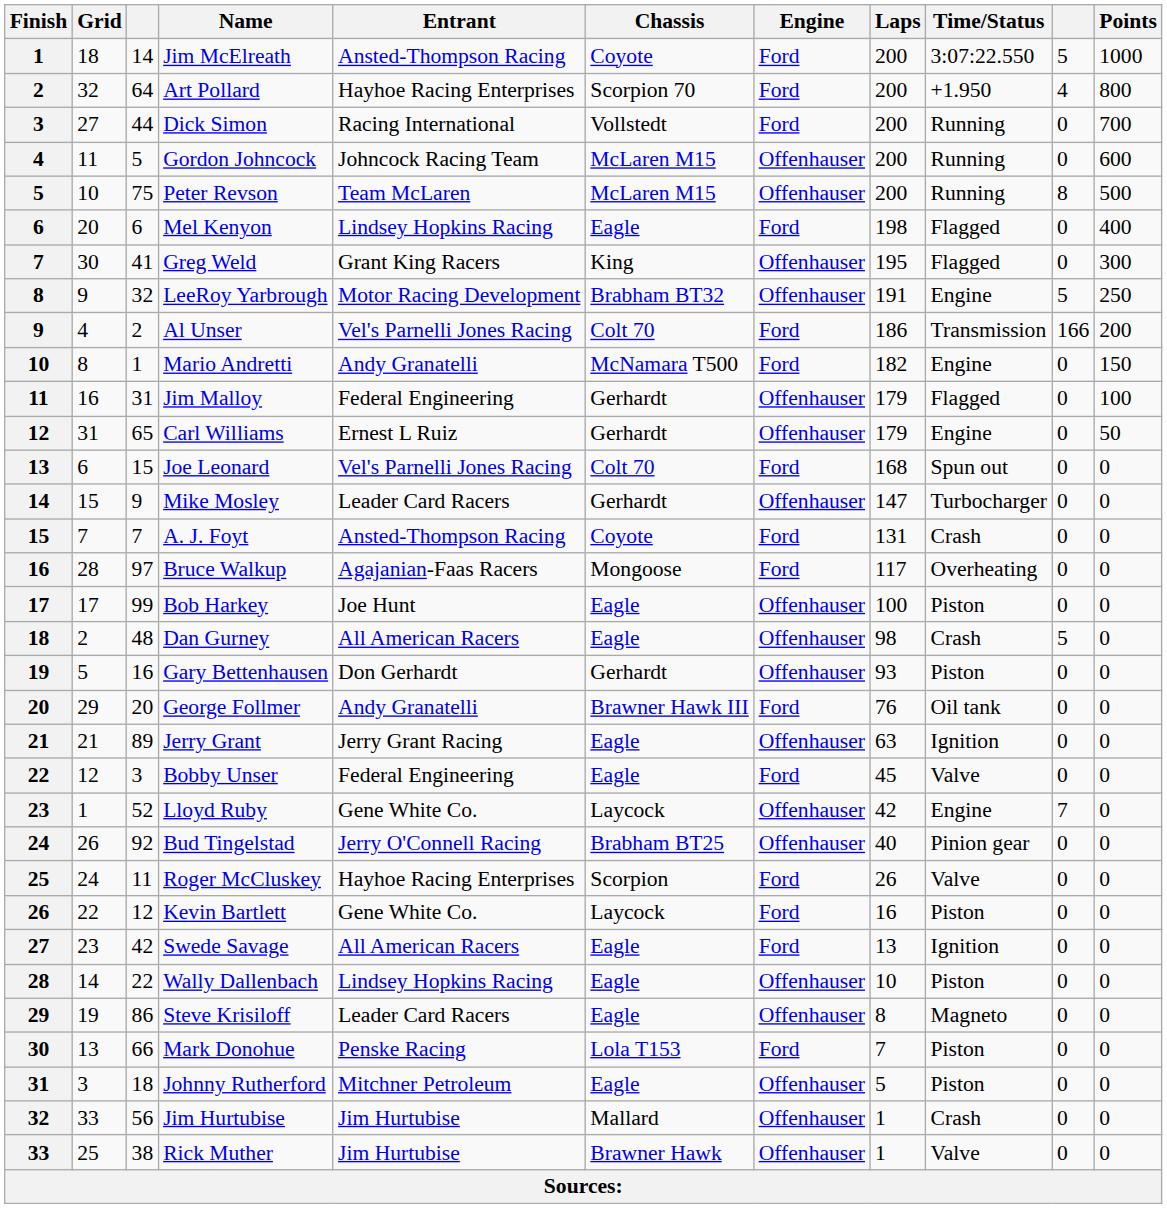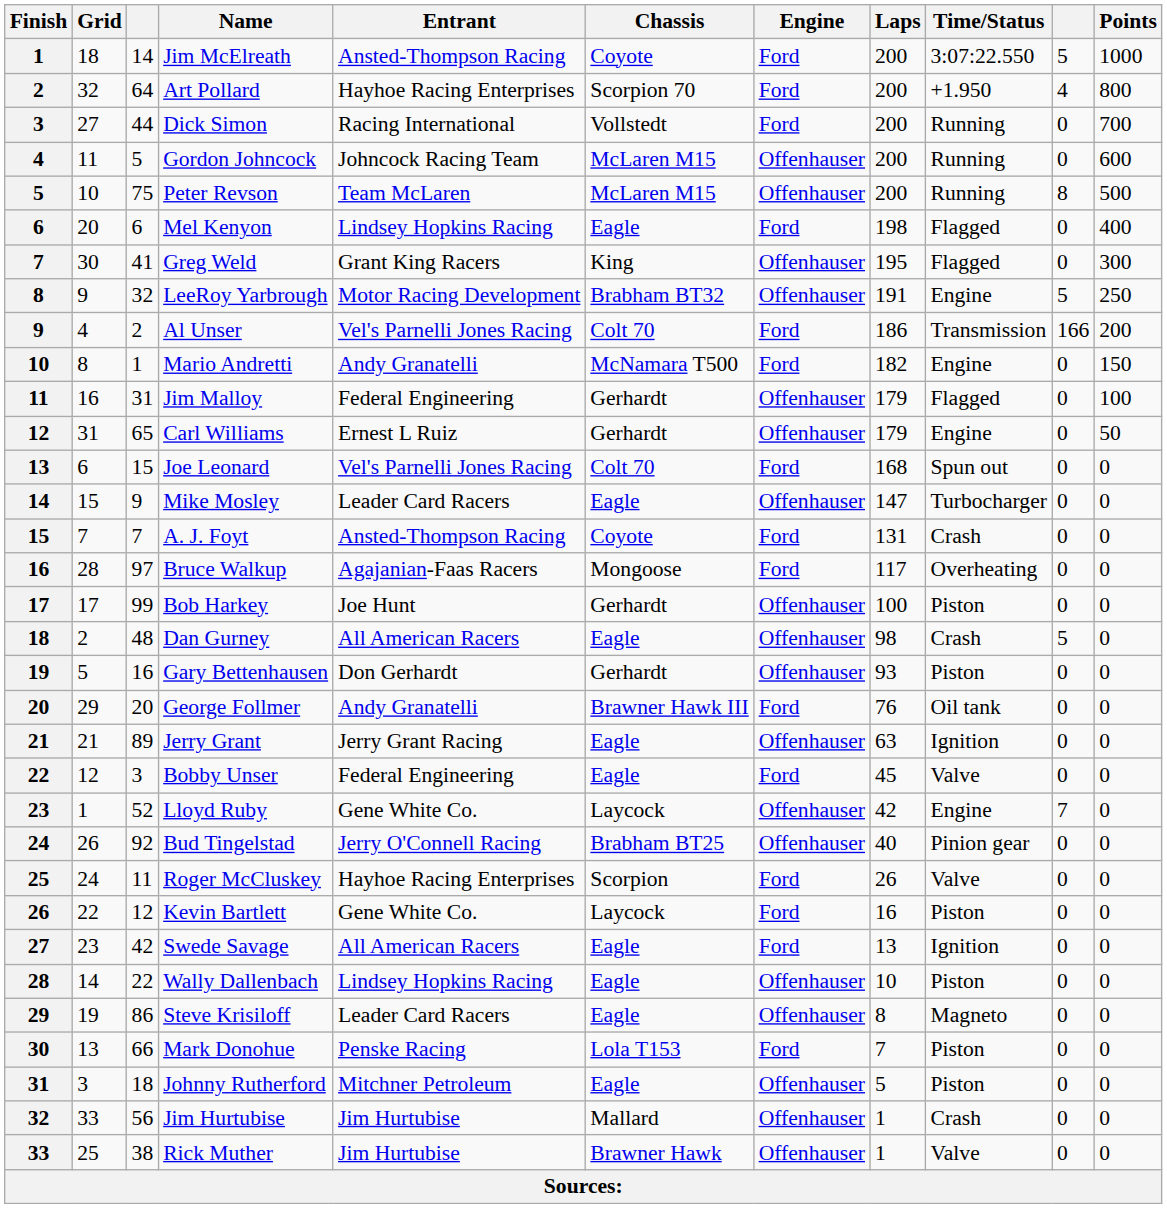 <table class="wikitable">
 <tr>
 <th>Finish</th>
 <th>Grid</th>
 <th></th>
 <th>Name</th>
 <th>Entrant</th>
 <th>Chassis</th>
 <th>Engine</th>
 <th>Laps</th>
 <th>Time/Status</th>
 <th></th>
 <th>Points</th>
 </tr>
 <tr>
 <th>1</th>
 <td>18</td>
 <td>14</td>
 <td> <a href='#'>Jim McElreath</a></td>
 <td><a href='#'>Ansted-Thompson Racing</a></td>
 <td><a href='#'>Coyote</a></td>
 <td><a href='#'>Ford</a></td>
 <td>200</td>
 <td>3:07:22.550</td>
 <td>5</td>
 <td>1000</td>
 </tr>
 <tr>
 <th>2</th>
 <td>32</td>
 <td>64</td>
 <td> <a href='#'>Art Pollard</a></td>
 <td>Hayhoe Racing Enterprises</td>
 <td>Scorpion 70</td>
 <td><a href='#'>Ford</a></td>
 <td>200</td>
 <td>+1.950</td>
 <td>4</td>
 <td>800</td>
 </tr>
 <tr>
 <th>3</th>
 <td>27</td>
 <td>44</td>
 <td> <a href='#'>Dick Simon</a></td>
 <td>Racing International</td>
 <td>Vollstedt</td>
 <td><a href='#'>Ford</a></td>
 <td>200</td>
 <td>Running</td>
 <td>0</td>
 <td>700</td>
 </tr>
 <tr>
 <th>4</th>
 <td>11</td>
 <td>5</td>
 <td> <a href='#'>Gordon Johncock</a></td>
 <td>Johncock Racing Team</td>
 <td><a href='#'>McLaren M15</a></td>
 <td><a href='#'>Offenhauser</a></td>
 <td>200</td>
 <td>Running</td>
 <td>0</td>
 <td>600</td>
 </tr>
 <tr>
 <th>5</th>
 <td>10</td>
 <td>75</td>
 <td> <a href='#'>Peter Revson</a></td>
 <td><a href='#'>Team McLaren</a></td>
 <td><a href='#'>McLaren M15</a></td>
 <td><a href='#'>Offenhauser</a></td>
 <td>200</td>
 <td>Running</td>
 <td>8</td>
 <td>500</td>
 </tr>
 <tr>
 <th>6</th>
 <td>20</td>
 <td>6</td>
 <td> <a href='#'>Mel Kenyon</a></td>
 <td><a href='#'>Lindsey Hopkins Racing</a></td>
 <td><a href='#'>Eagle</a></td>
 <td><a href='#'>Ford</a></td>
 <td>198</td>
 <td>Flagged</td>
 <td>0</td>
 <td>400</td>
 </tr>
 <tr>
 <th>7</th>
 <td>30</td>
 <td>41</td>
 <td> <a href='#'>Greg Weld</a></td>
 <td>Grant King Racers</td>
 <td>King</td>
 <td><a href='#'>Offenhauser</a></td>
 <td>195</td>
 <td>Flagged</td>
 <td>0</td>
 <td>300</td>
 </tr>
 <tr>
 <th>8</th>
 <td>9</td>
 <td>32</td>
 <td> <a href='#'>LeeRoy Yarbrough</a></td>
 <td><a href='#'>Motor Racing Development</a></td>
 <td><a href='#'>Brabham BT32</a></td>
 <td><a href='#'>Offenhauser</a></td>
 <td>191</td>
 <td>Engine</td>
 <td>5</td>
 <td>250</td>
 </tr>
 <tr>
 <th>9</th>
 <td>4</td>
 <td>2</td>
 <td> <a href='#'>Al Unser</a></td>
 <td><a href='#'>Vel's Parnelli Jones Racing</a></td>
 <td><a href='#'>Colt 70</a></td>
 <td><a href='#'>Ford</a></td>
 <td>186</td>
 <td>Transmission</td>
 <td>166</td>
 <td>200</td>
 </tr>
 <tr>
 <th>10</th>
 <td>8</td>
 <td>1</td>
 <td> <a href='#'>Mario Andretti</a></td>
 <td><a href='#'>Andy Granatelli</a></td>
 <td><a href='#'>McNamara</a> T500</td>
 <td><a href='#'>Ford</a></td>
 <td>182</td>
 <td>Engine</td>
 <td>0</td>
 <td>150</td>
 </tr>
 <tr>
 <th>11</th>
 <td>16</td>
 <td>31</td>
 <td> <a href='#'>Jim Malloy</a></td>
 <td>Federal Engineering</td>
 <td>Gerhardt</td>
 <td><a href='#'>Offenhauser</a></td>
 <td>179</td>
 <td>Flagged</td>
 <td>0</td>
 <td>100</td>
 </tr>
 <tr>
 <th>12</th>
 <td>31</td>
 <td>65</td>
 <td> <a href='#'>Carl Williams</a></td>
 <td>Ernest L Ruiz</td>
 <td>Gerhardt</td>
 <td><a href='#'>Offenhauser</a></td>
 <td>179</td>
 <td>Engine</td>
 <td>0</td>
 <td>50</td>
 </tr>
 <tr>
 <th>13</th>
 <td>6</td>
 <td>15</td>
 <td> <a href='#'>Joe Leonard</a></td>
 <td><a href='#'>Vel's Parnelli Jones Racing</a></td>
 <td><a href='#'>Colt 70</a></td>
 <td><a href='#'>Ford</a></td>
 <td>168</td>
 <td>Spun out</td>
 <td>0</td>
 <td>0</td>
 </tr>
 <tr>
 <th>14</th>
 <td>15</td>
 <td>9</td>
 <td> <a href='#'>Mike Mosley</a></td>
 <td>Leader Card Racers</td>
-<td>Gerhardt</td>
+<td><a href='#'>Eagle</a></td>
 <td><a href='#'>Offenhauser</a></td>
 <td>147</td>
 <td>Turbocharger</td>
 <td>0</td>
 <td>0</td>
 </tr>
 <tr>
 <th>15</th>
 <td>7</td>
 <td>7</td>
 <td> <a href='#'>A. J. Foyt</a></td>
 <td><a href='#'>Ansted-Thompson Racing</a></td>
 <td><a href='#'>Coyote</a></td>
 <td><a href='#'>Ford</a></td>
 <td>131</td>
 <td>Crash</td>
 <td>0</td>
 <td>0</td>
 </tr>
 <tr>
 <th>16</th>
 <td>28</td>
 <td>97</td>
 <td> <a href='#'>Bruce Walkup</a></td>
 <td><a href='#'>Agajanian</a>-Faas Racers</td>
 <td>Mongoose</td>
 <td><a href='#'>Ford</a></td>
 <td>117</td>
 <td>Overheating</td>
 <td>0</td>
 <td>0</td>
 </tr>
 <tr>
 <th>17</th>
 <td>17</td>
 <td>99</td>
 <td> <a href='#'>Bob Harkey</a></td>
 <td>Joe Hunt</td>
-<td><a href='#'>Eagle</a></td>
+<td>Gerhardt</td>
 <td><a href='#'>Offenhauser</a></td>
 <td>100</td>
 <td>Piston</td>
 <td>0</td>
 <td>0</td>
 </tr>
 <tr>
 <th>18</th>
 <td>2</td>
 <td>48</td>
 <td> <a href='#'>Dan Gurney</a></td>
 <td><a href='#'>All American Racers</a></td>
 <td><a href='#'>Eagle</a></td>
 <td><a href='#'>Offenhauser</a></td>
 <td>98</td>
 <td>Crash</td>
 <td>5</td>
 <td>0</td>
 </tr>
 <tr>
 <th>19</th>
 <td>5</td>
 <td>16</td>
 <td> <a href='#'>Gary Bettenhausen</a></td>
 <td>Don Gerhardt</td>
 <td>Gerhardt</td>
 <td><a href='#'>Offenhauser</a></td>
 <td>93</td>
 <td>Piston</td>
 <td>0</td>
 <td>0</td>
 </tr>
 <tr>
 <th>20</th>
 <td>29</td>
 <td>20</td>
 <td> <a href='#'>George Follmer</a></td>
 <td><a href='#'>Andy Granatelli</a></td>
 <td><a href='#'>Brawner Hawk III</a></td>
 <td><a href='#'>Ford</a></td>
 <td>76</td>
 <td>Oil tank</td>
 <td>0</td>
 <td>0</td>
 </tr>
 <tr>
 <th>21</th>
 <td>21</td>
 <td>89</td>
 <td> <a href='#'>Jerry Grant</a></td>
 <td>Jerry Grant Racing</td>
 <td><a href='#'>Eagle</a></td>
 <td><a href='#'>Offenhauser</a></td>
 <td>63</td>
 <td>Ignition</td>
 <td>0</td>
 <td>0</td>
 </tr>
 <tr>
 <th>22</th>
 <td>12</td>
 <td>3</td>
 <td> <a href='#'>Bobby Unser</a></td>
 <td>Federal Engineering</td>
 <td><a href='#'>Eagle</a></td>
 <td><a href='#'>Ford</a></td>
 <td>45</td>
 <td>Valve</td>
 <td>0</td>
 <td>0</td>
 </tr>
 <tr>
 <th>23</th>
 <td>1</td>
 <td>52</td>
 <td> <a href='#'>Lloyd Ruby</a></td>
 <td>Gene White Co.</td>
 <td>Laycock</td>
 <td><a href='#'>Offenhauser</a></td>
 <td>42</td>
 <td>Engine</td>
 <td>7</td>
 <td>0</td>
 </tr>
 <tr>
 <th>24</th>
 <td>26</td>
 <td>92</td>
 <td> <a href='#'>Bud Tingelstad</a></td>
 <td><a href='#'>Jerry O'Connell Racing</a></td>
 <td><a href='#'>Brabham BT25</a></td>
 <td><a href='#'>Offenhauser</a></td>
 <td>40</td>
 <td>Pinion gear</td>
 <td>0</td>
 <td>0</td>
 </tr>
 <tr>
 <th>25</th>
 <td>24</td>
 <td>11</td>
 <td> <a href='#'>Roger McCluskey</a></td>
 <td>Hayhoe Racing Enterprises</td>
 <td>Scorpion</td>
 <td><a href='#'>Ford</a></td>
 <td>26</td>
 <td>Valve</td>
 <td>0</td>
 <td>0</td>
 </tr>
 <tr>
 <th>26</th>
 <td>22</td>
 <td>12</td>
 <td> <a href='#'>Kevin Bartlett</a></td>
 <td>Gene White Co.</td>
 <td>Laycock</td>
 <td><a href='#'>Ford</a></td>
 <td>16</td>
 <td>Piston</td>
 <td>0</td>
 <td>0</td>
 </tr>
 <tr>
 <th>27</th>
 <td>23</td>
 <td>42</td>
 <td> <a href='#'>Swede Savage</a></td>
 <td><a href='#'>All American Racers</a></td>
 <td><a href='#'>Eagle</a></td>
 <td><a href='#'>Ford</a></td>
 <td>13</td>
 <td>Ignition</td>
 <td>0</td>
 <td>0</td>
 </tr>
 <tr>
 <th>28</th>
 <td>14</td>
 <td>22</td>
 <td> <a href='#'>Wally Dallenbach</a></td>
 <td><a href='#'>Lindsey Hopkins Racing</a></td>
 <td><a href='#'>Eagle</a></td>
 <td><a href='#'>Offenhauser</a></td>
 <td>10</td>
 <td>Piston</td>
 <td>0</td>
 <td>0</td>
 </tr>
 <tr>
 <th>29</th>
 <td>19</td>
 <td>86</td>
 <td> <a href='#'>Steve Krisiloff</a></td>
 <td>Leader Card Racers</td>
 <td><a href='#'>Eagle</a></td>
 <td><a href='#'>Offenhauser</a></td>
 <td>8</td>
 <td>Magneto</td>
 <td>0</td>
 <td>0</td>
 </tr>
 <tr>
 <th>30</th>
 <td>13</td>
 <td>66</td>
 <td> <a href='#'>Mark Donohue</a></td>
 <td><a href='#'>Penske Racing</a></td>
 <td><a href='#'>Lola T153</a></td>
 <td><a href='#'>Ford</a></td>
 <td>7</td>
 <td>Piston</td>
 <td>0</td>
 <td>0</td>
 </tr>
 <tr>
 <th>31</th>
 <td>3</td>
 <td>18</td>
 <td> <a href='#'>Johnny Rutherford</a></td>
 <td><a href='#'>Mitchner Petroleum</a></td>
 <td><a href='#'>Eagle</a></td>
 <td><a href='#'>Offenhauser</a></td>
 <td>5</td>
 <td>Piston</td>
 <td>0</td>
 <td>0</td>
 </tr>
 <tr>
 <th>32</th>
 <td>33</td>
 <td>56</td>
 <td> <a href='#'>Jim Hurtubise</a></td>
 <td><a href='#'>Jim Hurtubise</a></td>
 <td>Mallard</td>
 <td><a href='#'>Offenhauser</a></td>
 <td>1</td>
 <td>Crash</td>
 <td>0</td>
 <td>0</td>
 </tr>
 <tr>
 <th>33</th>
 <td>25</td>
 <td>38</td>
 <td> <a href='#'>Rick Muther</a></td>
 <td><a href='#'>Jim Hurtubise</a></td>
 <td><a href='#'>Brawner Hawk</a></td>
 <td><a href='#'>Offenhauser</a></td>
 <td>1</td>
 <td>Valve</td>
 <td>0</td>
 <td>0</td>
 </tr>
 <tr>
 <th colspan=11>Sources:</th>
 </tr>
 </table>
